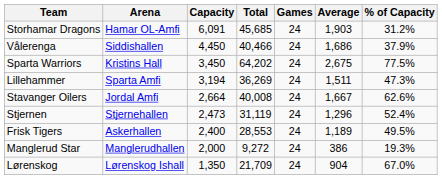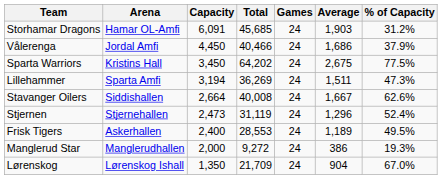 <table class="wikitable sortable">
 <tr>
 <th>Team</th>
 <th>Arena</th>
 <th>Capacity</th>
 <th>Total</th>
 <th>Games</th>
 <th>Average</th>
 <th>% of Capacity</th>
 </tr>
 <tr align="center">
 <td align="left">Storhamar Dragons</td>
 <td align="left"><a href='#'>Hamar OL-Amfi</a></td>
 <td>6,091</td>
 <td>45,685</td>
 <td>24</td>
 <td>1,903</td>
 <td>31.2%</td>
 </tr>
 <tr align="center">
 <td align="left">Vålerenga</td>
-<td align="left"><a href='#'>Siddishallen</a></td>
+<td align="left"><a href='#'>Jordal Amfi</a></td>
 <td>4,450</td>
 <td>40,466</td>
 <td>24</td>
 <td>1,686</td>
 <td>37.9%</td>
 </tr>
 <tr align="center">
 <td align="left">Sparta Warriors</td>
 <td align="left"><a href='#'>Kristins Hall</a></td>
 <td>3,450</td>
 <td>64,202</td>
 <td>24</td>
 <td>2,675</td>
 <td>77.5%</td>
 </tr>
 <tr align="center">
 <td align="left">Lillehammer</td>
 <td align="left"><a href='#'>Sparta Amfi</a></td>
 <td>3,194</td>
 <td>36,269</td>
 <td>24</td>
 <td>1,511</td>
 <td>47.3%</td>
 </tr>
 <tr align="center">
 <td align="left">Stavanger Oilers</td>
-<td align="left"><a href='#'>Jordal Amfi</a></td>
+<td align="left"><a href='#'>Siddishallen</a></td>
 <td>2,664</td>
 <td>40,008</td>
 <td>24</td>
 <td>1,667</td>
 <td>62.6%</td>
 </tr>
 <tr align="center">
 <td align="left">Stjernen</td>
 <td align="left"><a href='#'>Stjernehallen</a></td>
 <td>2,473</td>
 <td>31,119</td>
 <td>24</td>
 <td>1,296</td>
 <td>52.4%</td>
 </tr>
 <tr align="center">
 <td align="left">Frisk Tigers</td>
 <td align="left"><a href='#'>Askerhallen</a></td>
 <td>2,400</td>
 <td>28,553</td>
 <td>24</td>
 <td>1,189</td>
 <td>49.5%</td>
 </tr>
 <tr align="center">
 <td align="left">Manglerud Star</td>
 <td align="left"><a href='#'>Manglerudhallen</a></td>
 <td>2,000</td>
 <td>9,272</td>
 <td>24</td>
 <td>386</td>
 <td>19.3%</td>
 </tr>
 <tr align="center">
 <td align="left">Lørenskog</td>
 <td align="left"><a href='#'>Lørenskog Ishall</a></td>
 <td>1,350</td>
 <td>21,709</td>
 <td>24</td>
 <td>904</td>
 <td>67.0%</td>
 </tr>
 </table>
